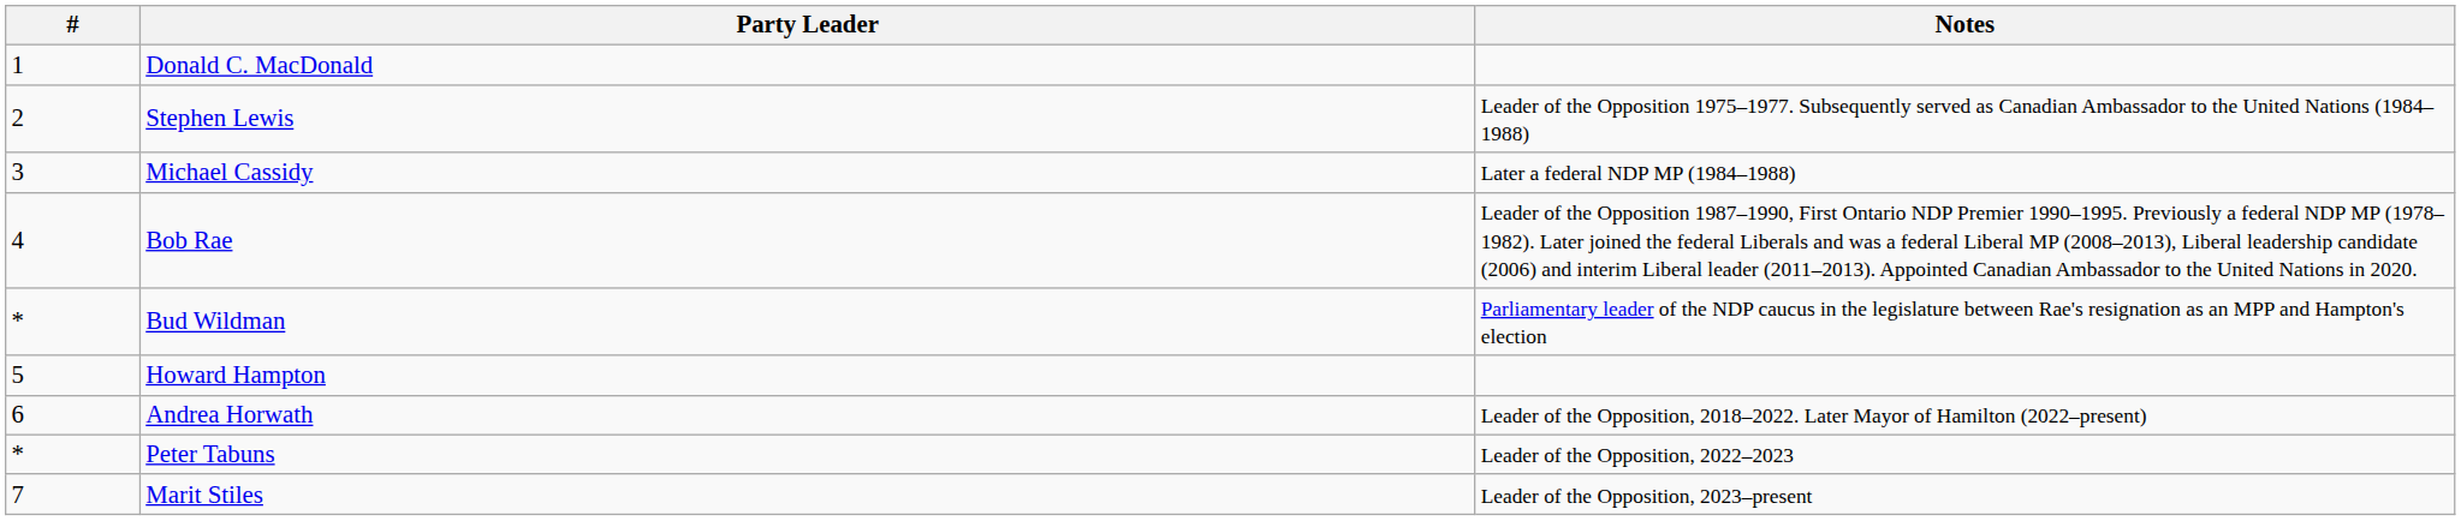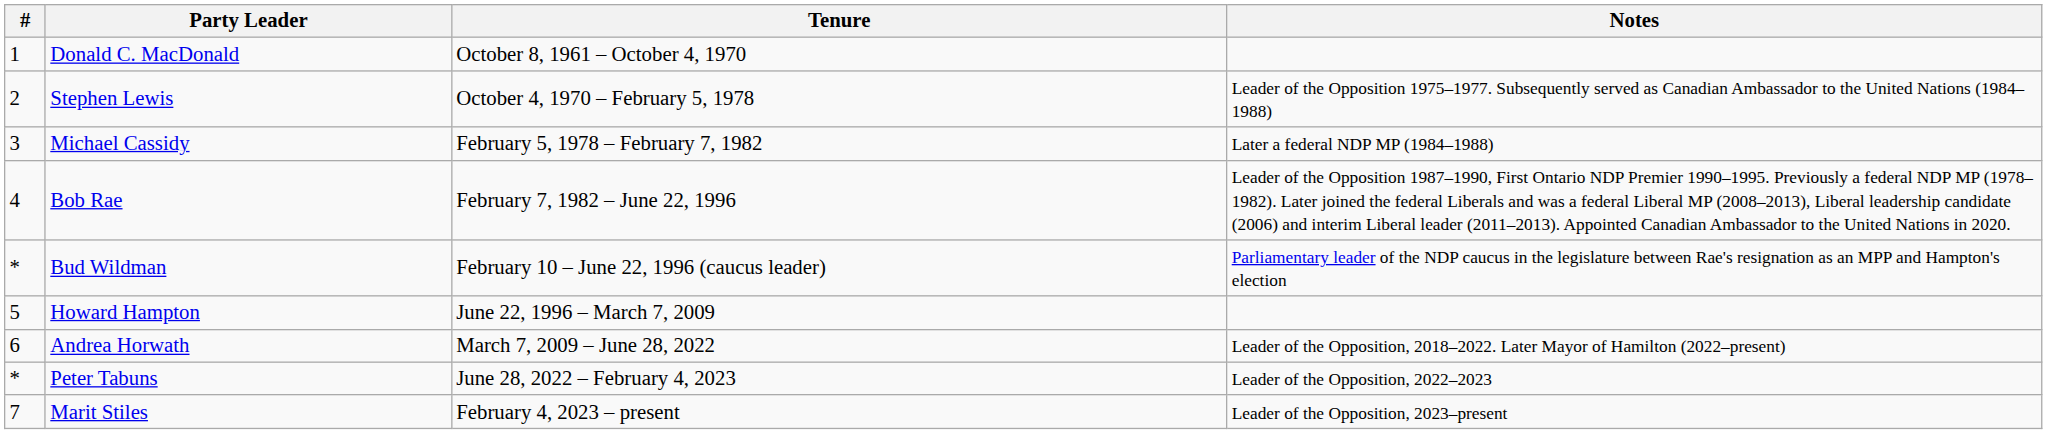 <table class="wikitable">
 <tr>
 <th>#</th>
 <th>Party Leader</th>
+<th>Tenure</th>
 <th style="width: 40%">Notes</th>
 </tr>
 <tr>
 <td>1</td>
 <td><a href='#'>Donald C. MacDonald</a></td>
+<td>October 8, 1961 – October 4, 1970</td>
 <td></td>
 </tr>
 <tr>
 <td>2</td>
 <td><a href='#'>Stephen Lewis</a></td>
+<td>October 4, 1970 – February 5, 1978</td>
 <td><small>Leader of the Opposition 1975–1977. Subsequently served as Canadian Ambassador to the United Nations (1984–1988)</small></td>
 </tr>
 <tr>
 <td>3</td>
 <td><a href='#'>Michael Cassidy</a></td>
+<td>February 5, 1978 – February 7, 1982</td>
 <td><small> Later a federal NDP MP (1984–1988)</small></td>
 </tr>
 <tr>
 <td>4</td>
 <td><a href='#'>Bob Rae</a></td>
+<td>February 7, 1982 – June 22, 1996</td>
 <td><small>Leader of the Opposition 1987–1990, First Ontario NDP Premier 1990–1995. Previously a federal NDP MP (1978–1982). Later joined the federal Liberals and was a federal Liberal MP (2008–2013), Liberal leadership candidate (2006) and interim Liberal leader (2011–2013). Appointed Canadian Ambassador to the United Nations in 2020.</small></td>
 </tr>
 <tr>
 <td>*</td>
 <td><a href='#'>Bud Wildman</a></td>
+<td>February 10 – June 22, 1996 (caucus leader)</td>
 <td><small><a href='#'>Parliamentary leader</a> of the NDP caucus in the legislature between Rae's resignation as an MPP and Hampton's election </small></td>
 </tr>
 <tr>
 <td>5</td>
 <td><a href='#'>Howard Hampton</a></td>
+<td>June 22, 1996 – March 7, 2009</td>
 <td></td>
 </tr>
 <tr>
 <td>6</td>
 <td><a href='#'>Andrea Horwath</a></td>
+<td>March 7, 2009 – June 28, 2022</td>
 <td><small>Leader of the Opposition, 2018–2022. Later Mayor of Hamilton (2022–present)</small></td>
 </tr>
 <tr>
 <td>*</td>
 <td><a href='#'>Peter Tabuns</a></td>
+<td>June 28, 2022 – February 4, 2023</td>
 <td><small>Leader of the Opposition, 2022–2023</small></td>
 </tr>
 <tr>
 <td>7</td>
 <td><a href='#'>Marit Stiles</a></td>
+<td>February 4, 2023 – present</td>
 <td><small> Leader of the Opposition, 2023–present</small></td>
 </tr>
 </table>
